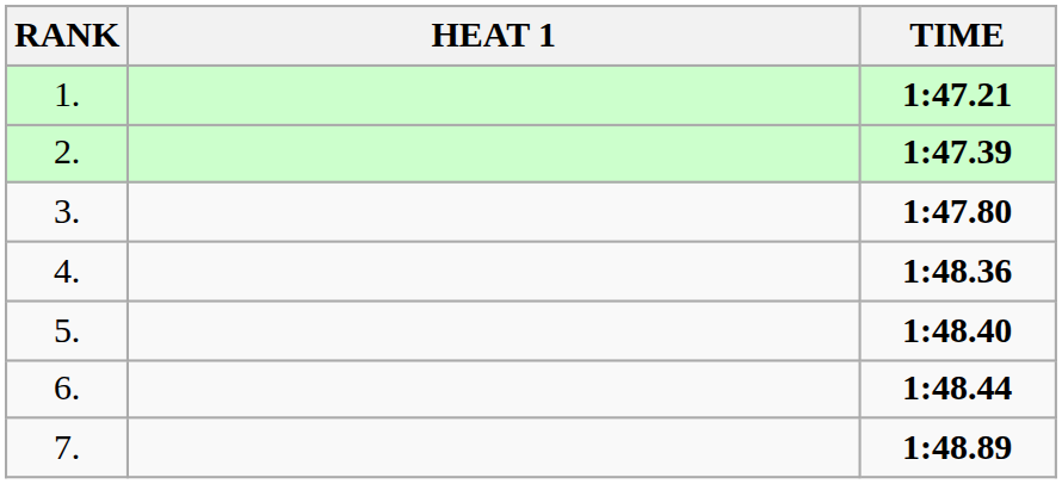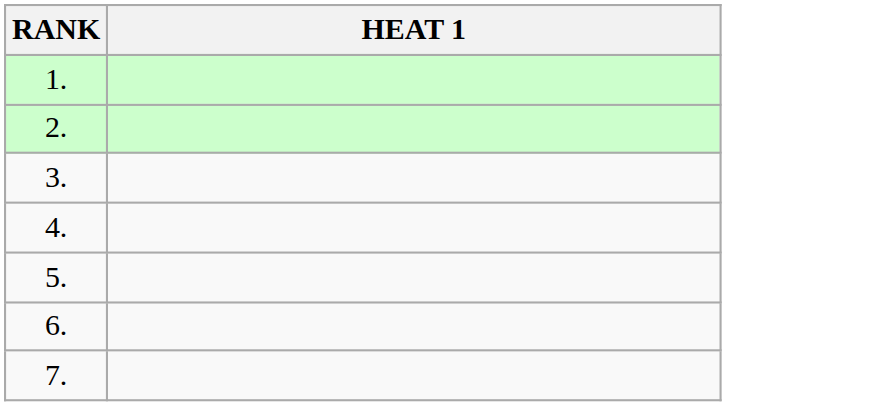 <table class="wikitable" style="border-collapse: collapse; font-size: 90%;">
 <tr>
 <th>RANK</th>
 <th style="width: 20em">HEAT 1</th>
-<th style="width: 5em">TIME</th>
 </tr>
 <tr style="background:#ccffcc;">
 <td align="center">1.</td>
 <td></td>
-<td align="center"><strong>1:47.21</strong></td>
 </tr>
 <tr style="background:#ccffcc;">
 <td align="center">2.</td>
 <td></td>
-<td align="center"><strong>1:47.39</strong></td>
 </tr>
 <tr>
 <td align="center">3.</td>
 <td></td>
-<td align="center"><strong>1:47.80</strong></td>
 </tr>
 <tr>
 <td align="center">4.</td>
 <td></td>
-<td align="center"><strong>1:48.36</strong></td>
 </tr>
 <tr>
 <td align="center">5.</td>
 <td></td>
-<td align="center"><strong>1:48.40</strong></td>
 </tr>
 <tr>
 <td align="center">6.</td>
 <td></td>
-<td align="center"><strong>1:48.44</strong></td>
 </tr>
 <tr>
 <td align="center">7.</td>
 <td></td>
-<td align="center"><strong>1:48.89</strong></td>
 </tr>
 </table>
